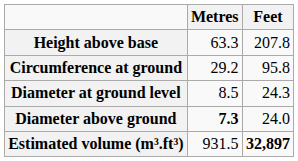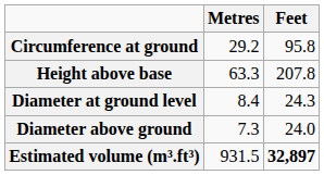 <table class="wikitable">
 <tr>
 <td></td>
 <th>Metres</th>
 <th>Feet</th>
 </tr>
 <tr>
+<th>Circumference at ground</th>
+<td ALIGN="RIGHT">29.2</td>
+<td ALIGN="RIGHT">95.8</td>
+</tr>
+<tr>
 <th>Height above base</th>
 <td ALIGN="RIGHT">63.3</td>
 <td ALIGN="RIGHT">207.8</td>
 </tr>
 <tr>
-<th>Circumference at ground</th>
-<td ALIGN="RIGHT">29.2</td>
-<td ALIGN="RIGHT">95.8</td>
-</tr>
-<tr>
 <th>Diameter at ground level</th>
-<td ALIGN="RIGHT">8.5</td>
+<td ALIGN="RIGHT">8.4</td>
 <td ALIGN="RIGHT">24.3</td>
 </tr>
 <tr>
 <th>Diameter  above ground</th>
-<td ALIGN="RIGHT"><strong>7.3</strong></td>
+<td ALIGN="RIGHT">7.3</td>
 <td ALIGN="RIGHT">24.0</td>
 </tr>
 <tr>
 <th>Estimated volume (m³.ft³)</th>
 <td align="right">931.5</td>
 <td align="right"><strong>32,897</strong></td>
 </tr>
 </table>
